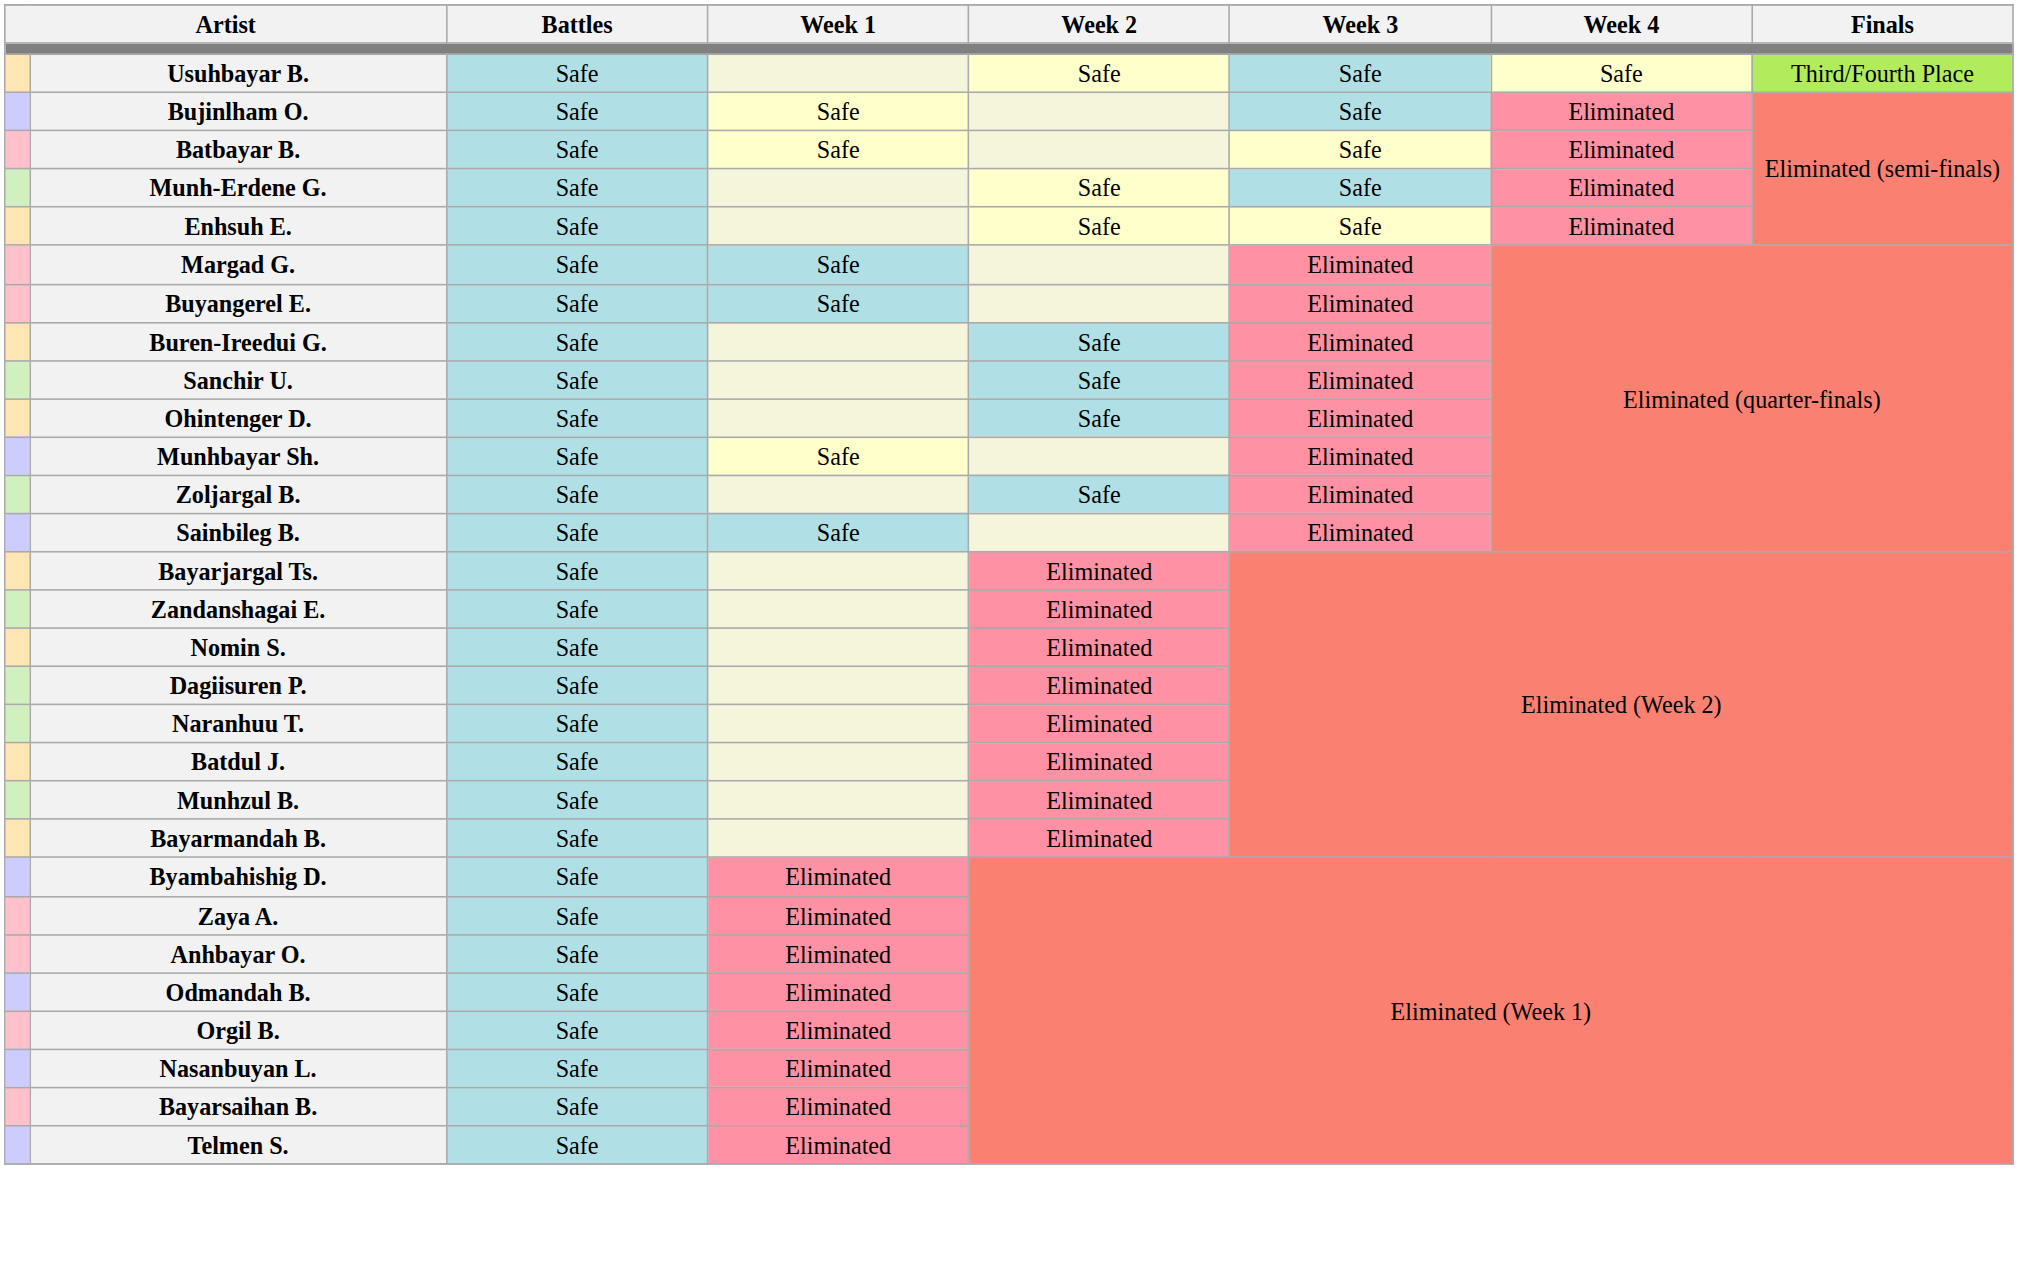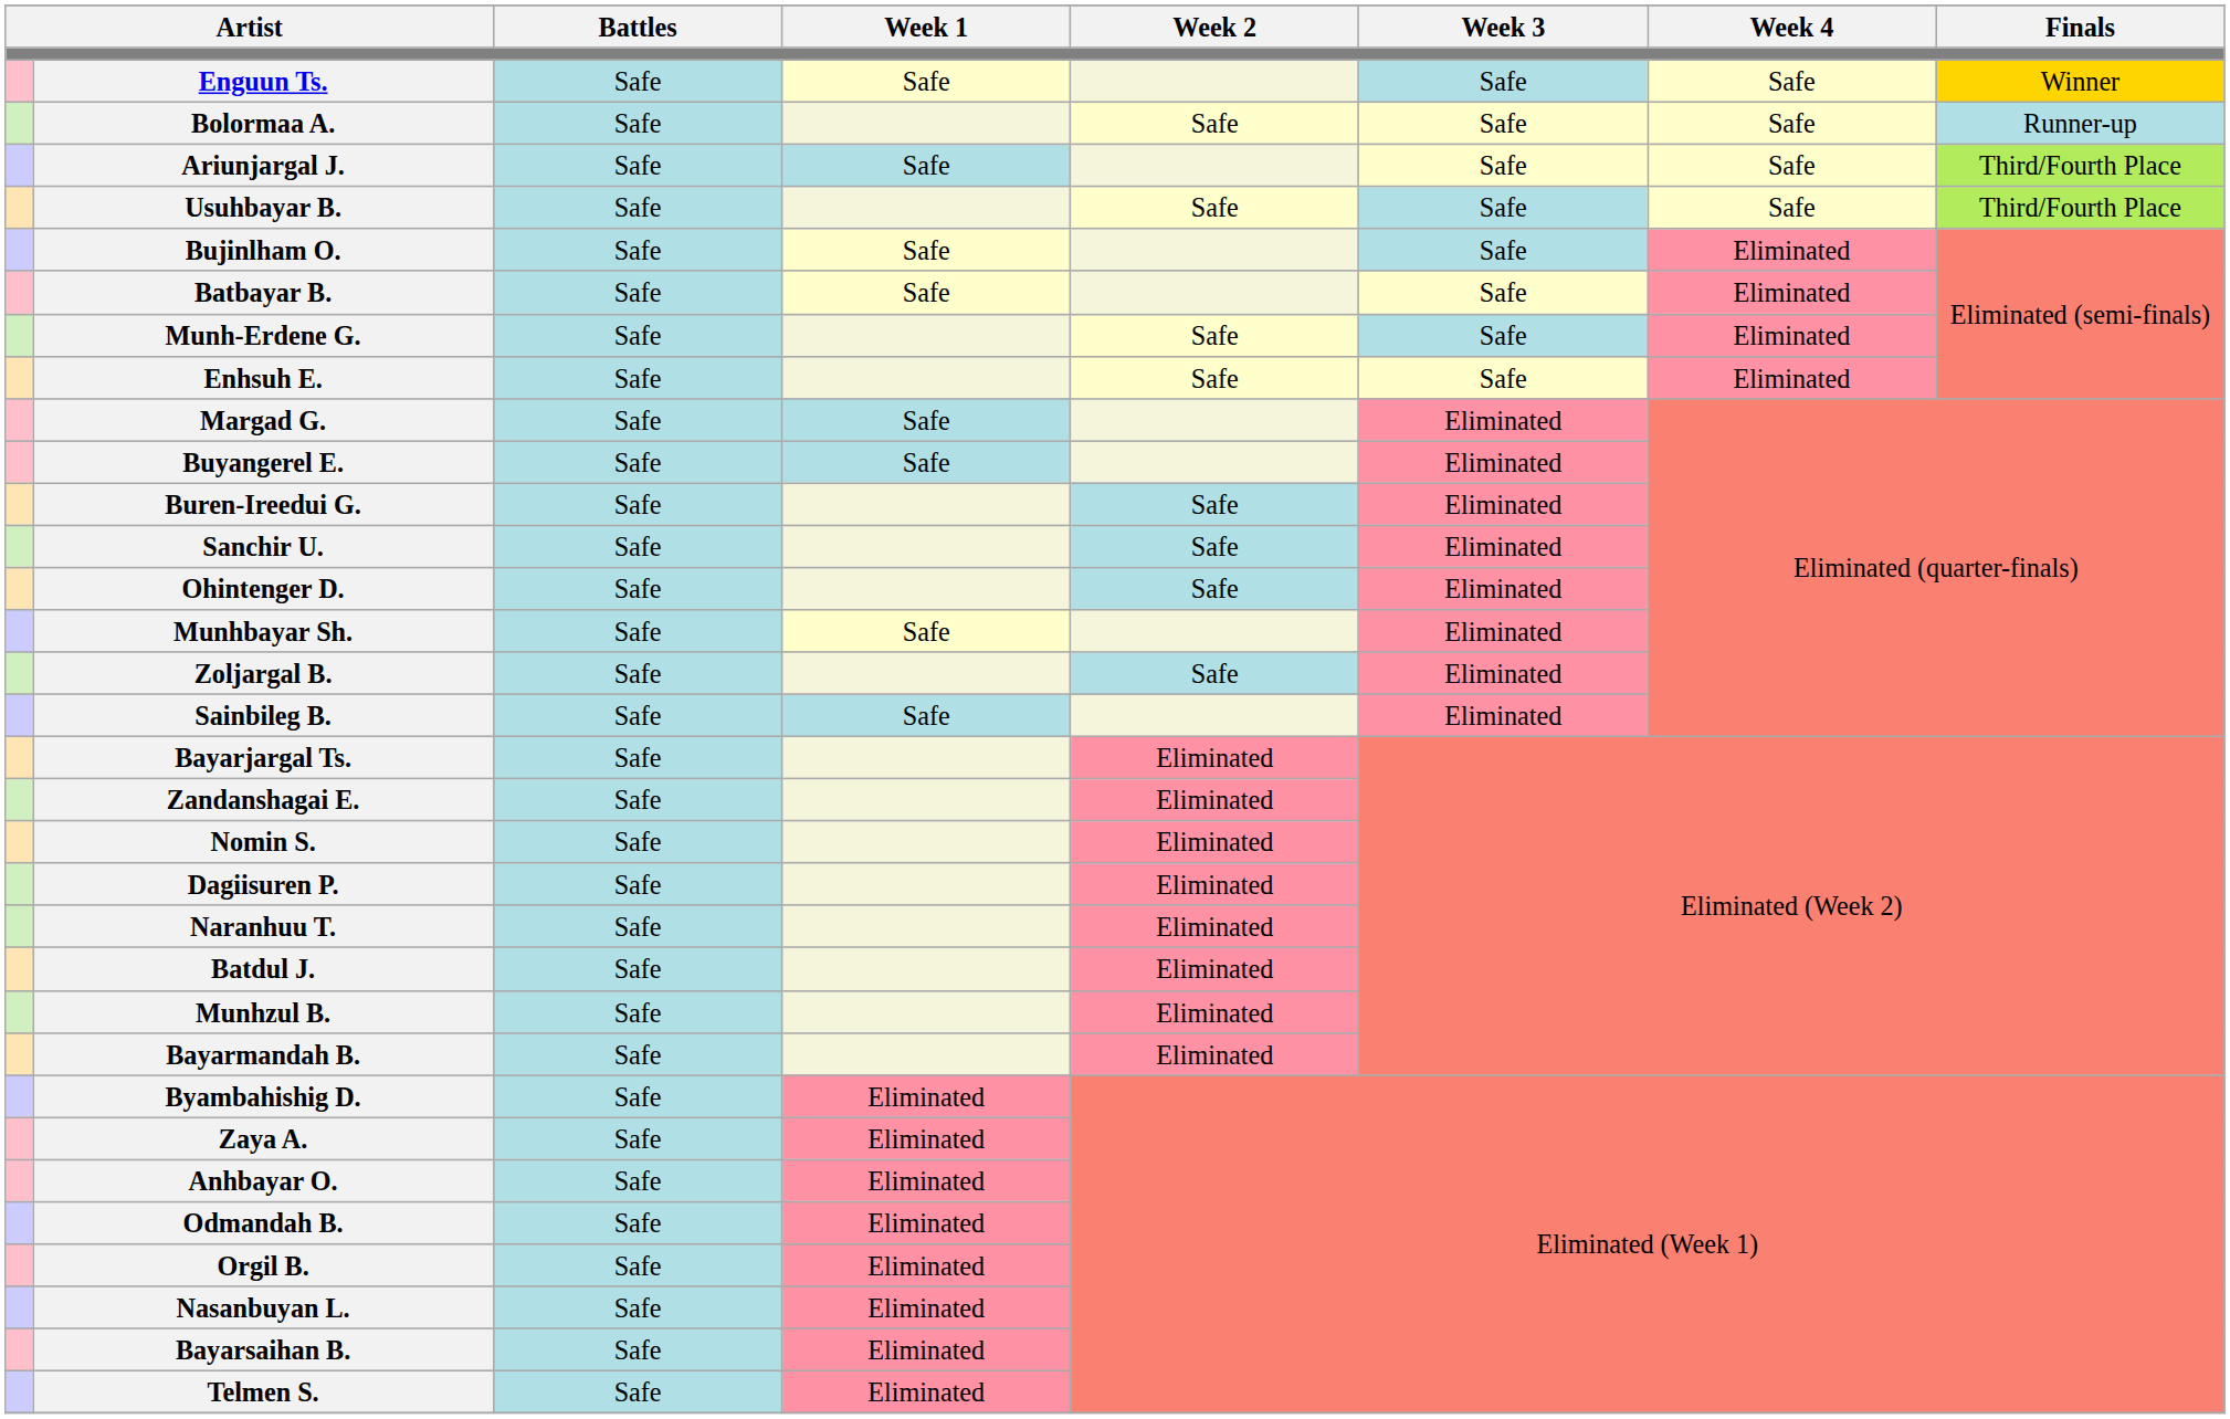 <table class="wikitable"  style="text-align:center; line-height:17px; font-size:95%; width:100%;">
 <tr>
 </tr>
 <tr>
 <th colspan="2">Artist</th>
 <th style="width:13%;">Battles</th>
 <th style="width:13%;">Week 1</th>
 <th style="width:13%;">Week 2</th>
 <th style="width:13%;">Week 3</th>
 <th style="width:13%;">Week 4</th>
 <th style="width:13%;">Finals</th>
 </tr>
 <tr>
 <th colspan="8" style="background:gray;"></th>
+</tr>
+<tr>
+<th style="background:pink;"></th>
+<th><a href='#'>Enguun Ts.</a></th>
+<td style="background:#B0E0E6;">Safe</td>
+<td style="background:#FFFFCC;">Safe</td>
+<td style="background:#F5F5DC;"></td>
+<td style="background:#B0E0E6;">Safe</td>
+<td style="background:#FFFFCC;">Safe</td>
+<td style="background:#FFD500;">Winner</td>
+</tr>
+<tr>
+<th style="background:#d0f0c0;"></th>
+<th>Bolormaa A.</th>
+<td style="background:#B0E0E6;">Safe</td>
+<td style="background:#F5F5DC;"></td>
+<td style="background:#FFFFCC;">Safe</td>
+<td style="background:#FFFFCC;">Safe</td>
+<td style="background:#FFFFCC;">Safe</td>
+<td style="background:#B0E0E6;">Runner-up</td>
+</tr>
+<tr>
+<th style="background:#ccf;"></th>
+<th>Ariunjargal J.</th>
+<td style="background:#B0E0E6;">Safe</td>
+<td style="background:#B0E0E6;">Safe</td>
+<td style="background:#F5F5DC;"></td>
+<td style="background:#FFFFCC;">Safe</td>
+<td style="background:#FFFFCC;">Safe</td>
+<td style="background:#B2EC5D;">Third/Fourth Place</td>
 </tr>
 <tr>
 <th style="background:#FFE5B4;"></th>
 <th>Usuhbayar B.</th>
 <td style="background:#B0E0E6;">Safe</td>
 <td style="background:#F5F5DC;"></td>
 <td style="background:#FFFFCC;">Safe</td>
 <td style="background:#B0E0E6;">Safe</td>
 <td style="background:#FFFFCC;">Safe</td>
 <td style="background:#B2EC5D;">Third/Fourth Place</td>
 </tr>
 <tr>
 <th style="background:#ccf;"></th>
 <th>Bujinlham O.</th>
 <td style="background:#B0E0E6;">Safe</td>
 <td style="background:#FFFFCC;">Safe</td>
 <td style="background:#F5F5DC;"></td>
 <td style="background:#B0E0E6;">Safe</td>
 <td style="background:#FF91A4;">Eliminated</td>
 <td colspan="1" rowspan="4" style="background:salmon;">Eliminated (semi-finals)</td>
 </tr>
 <tr>
 <th style="background:pink;"></th>
 <th>Batbayar B.</th>
 <td style="background:#B0E0E6;">Safe</td>
 <td style="background:#FFFFCC;">Safe</td>
 <td style="background:#F5F5DC;"></td>
 <td style="background:#FFFFCC;">Safe</td>
 <td style="background:#FF91A4;">Eliminated</td>
 </tr>
 <tr>
 <th style="background:#d0f0c0;"></th>
 <th>Munh-Erdene G.</th>
 <td style="background:#B0E0E6;">Safe</td>
 <td style="background:#F5F5DC;"></td>
 <td style="background:#FFFFCC;">Safe</td>
 <td style="background:#B0E0E6;">Safe</td>
 <td style="background:#FF91A4;">Eliminated</td>
 </tr>
 <tr>
 <th style="background:#FFE5B4;"></th>
 <th>Enhsuh E.</th>
 <td style="background:#B0E0E6;">Safe</td>
 <td style="background:#F5F5DC;"></td>
 <td style="background:#FFFFCC;">Safe</td>
 <td style="background:#FFFFCC;">Safe</td>
 <td style="background:#FF91A4;">Eliminated</td>
 </tr>
 <tr>
 <th style="background:pink;"></th>
 <th>Margad G.</th>
 <td style="background:#B0E0E6;">Safe</td>
 <td style="background:#B0E0E6;">Safe</td>
 <td style="background:#F5F5DC;"></td>
 <td style="background:#FF91A4;">Eliminated</td>
 <td colspan="2" rowspan="8" style="background:salmon;">Eliminated (quarter-finals)</td>
 </tr>
 <tr>
 <th style="background:pink;"></th>
 <th>Buyangerel E.</th>
 <td style="background:#B0E0E6;">Safe</td>
 <td style="background:#B0E0E6;">Safe</td>
 <td style="background:#F5F5DC;"></td>
 <td style="background:#FF91A4;">Eliminated</td>
 </tr>
 <tr>
 <th style="background:#FFE5B4;"></th>
 <th>Buren-Ireedui G.</th>
 <td style="background:#B0E0E6;">Safe</td>
 <td style="background:#F5F5DC;"></td>
 <td style="background:#B0E0E6;">Safe</td>
 <td style="background:#FF91A4;">Eliminated</td>
 </tr>
 <tr>
 <th style="background:#d0f0c0;"></th>
 <th>Sanchir U.</th>
 <td style="background:#B0E0E6;">Safe</td>
 <td style="background:#F5F5DC;"></td>
 <td style="background:#B0E0E6;">Safe</td>
 <td style="background:#FF91A4;">Eliminated</td>
 </tr>
 <tr>
 <th style="background:#FFE5B4;"></th>
 <th>Ohintenger D.</th>
 <td style="background:#B0E0E6;">Safe</td>
 <td style="background:#F5F5DC;"></td>
 <td style="background:#B0E0E6;">Safe</td>
 <td style="background:#FF91A4;">Eliminated</td>
 </tr>
 <tr>
 <th style="background:#ccf;"></th>
 <th>Munhbayar Sh.</th>
 <td style="background:#B0E0E6;">Safe</td>
 <td style="background:#FFFFCC;">Safe</td>
 <td style="background:#F5F5DC;"></td>
 <td style="background:#FF91A4;">Eliminated</td>
 </tr>
 <tr>
 <th style="background:#d0f0c0;"></th>
 <th>Zoljargal B.</th>
 <td style="background:#B0E0E6;">Safe</td>
 <td style="background:#F5F5DC;"></td>
 <td style="background:#B0E0E6;">Safe</td>
 <td style="background:#FF91A4;">Eliminated</td>
 </tr>
 <tr>
 <th style="background:#ccf;"></th>
 <th>Sainbileg B.</th>
 <td style="background:#B0E0E6;">Safe</td>
 <td style="background:#B0E0E6;">Safe</td>
 <td style="background:#F5F5DC;"></td>
 <td style="background:#FF91A4;">Eliminated</td>
 </tr>
 <tr>
 <th style="background:#FFE5B4;"></th>
 <th>Bayarjargal Ts.</th>
 <td style="background:#B0E0E6;">Safe</td>
 <td style="background:#F5F5DC;"></td>
 <td style="background:#FF91A4;">Eliminated</td>
 <td colspan="3" rowspan="8" style="background:salmon;">Eliminated (Week 2)</td>
 </tr>
 <tr>
 <th style="background:#d0f0c0;"></th>
 <th>Zandanshagai E.</th>
 <td style="background:#B0E0E6;">Safe</td>
 <td style="background:#F5F5DC;"></td>
 <td style="background:#FF91A4;">Eliminated</td>
 </tr>
 <tr>
 <th style="background:#FFE5B4;"></th>
 <th>Nomin S.</th>
 <td style="background:#B0E0E6;">Safe</td>
 <td style="background:#F5F5DC;"></td>
 <td style="background:#FF91A4;">Eliminated</td>
 </tr>
 <tr>
 <th style="background:#d0f0c0;"></th>
 <th>Dagiisuren P.</th>
 <td style="background:#B0E0E6;">Safe</td>
 <td style="background:#F5F5DC;"></td>
 <td style="background:#FF91A4;">Eliminated</td>
 </tr>
 <tr>
 <th style="background:#d0f0c0;"></th>
 <th>Naranhuu T.</th>
 <td style="background:#B0E0E6;">Safe</td>
 <td style="background:#F5F5DC;"></td>
 <td style="background:#FF91A4;">Eliminated</td>
 </tr>
 <tr>
 <th style="background:#FFE5B4;"></th>
 <th>Batdul J.</th>
 <td style="background:#B0E0E6;">Safe</td>
 <td style="background:#F5F5DC;"></td>
 <td style="background:#FF91A4;">Eliminated</td>
 </tr>
 <tr>
 <th style="background:#d0f0c0;"></th>
 <th>Munhzul B.</th>
 <td style="background:#B0E0E6;">Safe</td>
 <td style="background:#F5F5DC;"></td>
 <td style="background:#FF91A4;">Eliminated</td>
 </tr>
 <tr>
 <th style="background:#FFE5B4;"></th>
 <th>Bayarmandah B.</th>
 <td style="background:#B0E0E6;">Safe</td>
 <td style="background:#F5F5DC;"></td>
 <td style="background:#FF91A4;">Eliminated</td>
 </tr>
 <tr>
 <th style="background:#ccf;"></th>
 <th>Byambahishig D.</th>
 <td style="background:#B0E0E6;">Safe</td>
 <td style="background:#FF91A4;">Eliminated</td>
 <td colspan="4" rowspan="8" style="background:salmon;">Eliminated (Week 1)</td>
 </tr>
 <tr>
 <th style="background:pink;"></th>
 <th>Zaya A.</th>
 <td style="background:#B0E0E6;">Safe</td>
 <td style="background:#FF91A4;">Eliminated</td>
 </tr>
 <tr>
 <th style="background:pink;"></th>
 <th>Anhbayar O.</th>
 <td style="background:#B0E0E6;">Safe</td>
 <td style="background:#FF91A4;">Eliminated</td>
 </tr>
 <tr>
 <th style="background:#ccf;"></th>
 <th>Odmandah B.</th>
 <td style="background:#B0E0E6;">Safe</td>
 <td style="background:#FF91A4;">Eliminated</td>
 </tr>
 <tr>
 <th style="background:pink;"></th>
 <th>Orgil B.</th>
 <td style="background:#B0E0E6;">Safe</td>
 <td style="background:#FF91A4;">Eliminated</td>
 </tr>
 <tr>
 <th style="background:#ccf;"></th>
 <th>Nasanbuyan L.</th>
 <td style="background:#B0E0E6;">Safe</td>
 <td style="background:#FF91A4;">Eliminated</td>
 </tr>
 <tr>
 <th style="background:pink;"></th>
 <th>Bayarsaihan B.</th>
 <td style="background:#B0E0E6;">Safe</td>
 <td style="background:#FF91A4;">Eliminated</td>
 </tr>
 <tr>
 <th style="background:#ccf;"></th>
 <th>Telmen S.</th>
 <td style="background:#B0E0E6;">Safe</td>
 <td style="background:#FF91A4;">Eliminated</td>
 </tr>
 <tr>
 </tr>
 </table>
